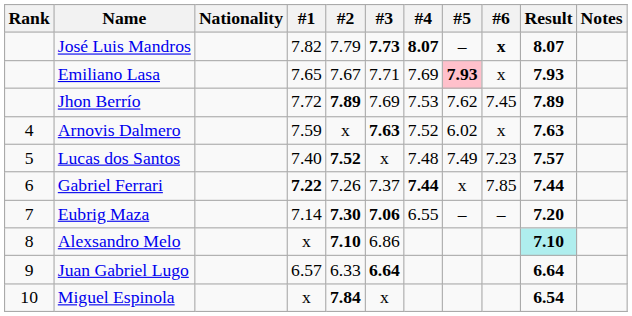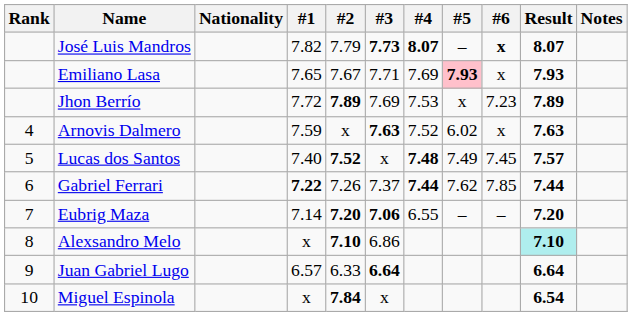 <table class="wikitable sortable" style="text-align:center">
 <tr>
 <th>Rank</th>
 <th>Name</th>
 <th>Nationality</th>
 <th>#1</th>
 <th>#2</th>
 <th>#3</th>
 <th>#4</th>
 <th>#5</th>
 <th>#6</th>
 <th>Result</th>
 <th>Notes</th>
 </tr>
 <tr>
 <td></td>
 <td align=left><a href='#'>José Luis Mandros</a></td>
 <td align=left></td>
 <td>7.82</td>
 <td>7.79</td>
 <td><strong>7.73</strong></td>
 <td><strong>8.07</strong></td>
 <td>–</td>
 <td><strong>x</strong></td>
 <td><strong>8.07</strong></td>
 <td></td>
 </tr>
 <tr>
 <td></td>
 <td align=left><a href='#'>Emiliano Lasa</a></td>
 <td align=left></td>
 <td>7.65</td>
 <td>7.67</td>
 <td>7.71</td>
 <td>7.69</td>
 <td style="background: pink;"><strong>7.93</strong></td>
 <td>x</td>
 <td><strong>7.93</strong></td>
 <td></td>
 </tr>
 <tr>
 <td></td>
 <td align=left><a href='#'>Jhon Berrío</a></td>
 <td align=left></td>
 <td>7.72</td>
 <td><strong>7.89</strong></td>
 <td>7.69</td>
 <td>7.53</td>
-<td>7.62</td>
-<td>7.45</td>
+<td>x</td>
+<td>7.23</td>
 <td><strong>7.89</strong></td>
 <td></td>
 </tr>
 <tr>
 <td>4</td>
 <td align=left><a href='#'>Arnovis Dalmero</a></td>
 <td align=left></td>
 <td>7.59</td>
 <td>x</td>
 <td><strong>7.63</strong></td>
 <td>7.52</td>
 <td>6.02</td>
 <td>x</td>
 <td><strong>7.63</strong></td>
 <td></td>
 </tr>
 <tr>
 <td>5</td>
 <td align=left><a href='#'>Lucas dos Santos</a></td>
 <td align=left></td>
 <td>7.40</td>
 <td><strong>7.52</strong></td>
 <td>x</td>
-<td>7.48</td>
+<td><strong>7.48</strong></td>
 <td>7.49</td>
-<td>7.23</td>
+<td>7.45</td>
 <td><strong>7.57</strong></td>
 <td></td>
 </tr>
 <tr>
 <td>6</td>
 <td align=left><a href='#'>Gabriel Ferrari</a></td>
 <td align=left></td>
 <td><strong>7.22</strong></td>
 <td>7.26</td>
 <td>7.37</td>
 <td><strong>7.44</strong></td>
-<td>x</td>
+<td>7.62</td>
 <td>7.85</td>
 <td><strong>7.44</strong></td>
 <td></td>
 </tr>
 <tr>
 <td>7</td>
 <td align=left><a href='#'>Eubrig Maza</a></td>
 <td align=left></td>
 <td>7.14</td>
-<td><strong>7.30</strong></td>
+<td><strong>7.20</strong></td>
 <td><strong>7.06</strong></td>
 <td>6.55</td>
 <td>–</td>
 <td>–</td>
 <td><strong>7.20</strong></td>
 <td></td>
 </tr>
 <tr>
 <td>8</td>
 <td align=left><a href='#'>Alexsandro Melo</a></td>
 <td align=left></td>
 <td>x</td>
 <td><strong>7.10</strong></td>
 <td>6.86</td>
 <td></td>
 <td></td>
 <td></td>
 <td style="background: paleturquoise;"><strong>7.10</strong></td>
 <td></td>
 </tr>
 <tr>
 <td>9</td>
 <td align=left><a href='#'>Juan Gabriel Lugo</a></td>
 <td align=left></td>
 <td>6.57</td>
 <td>6.33</td>
 <td><strong>6.64</strong></td>
 <td></td>
 <td></td>
 <td></td>
 <td><strong>6.64</strong></td>
 <td></td>
 </tr>
 <tr>
 <td>10</td>
 <td align=left><a href='#'>Miguel Espinola</a></td>
 <td align=left></td>
 <td>x</td>
 <td><strong>7.84</strong></td>
 <td>x</td>
 <td></td>
 <td></td>
 <td></td>
 <td><strong>6.54</strong></td>
 <td></td>
 </tr>
 </table>
